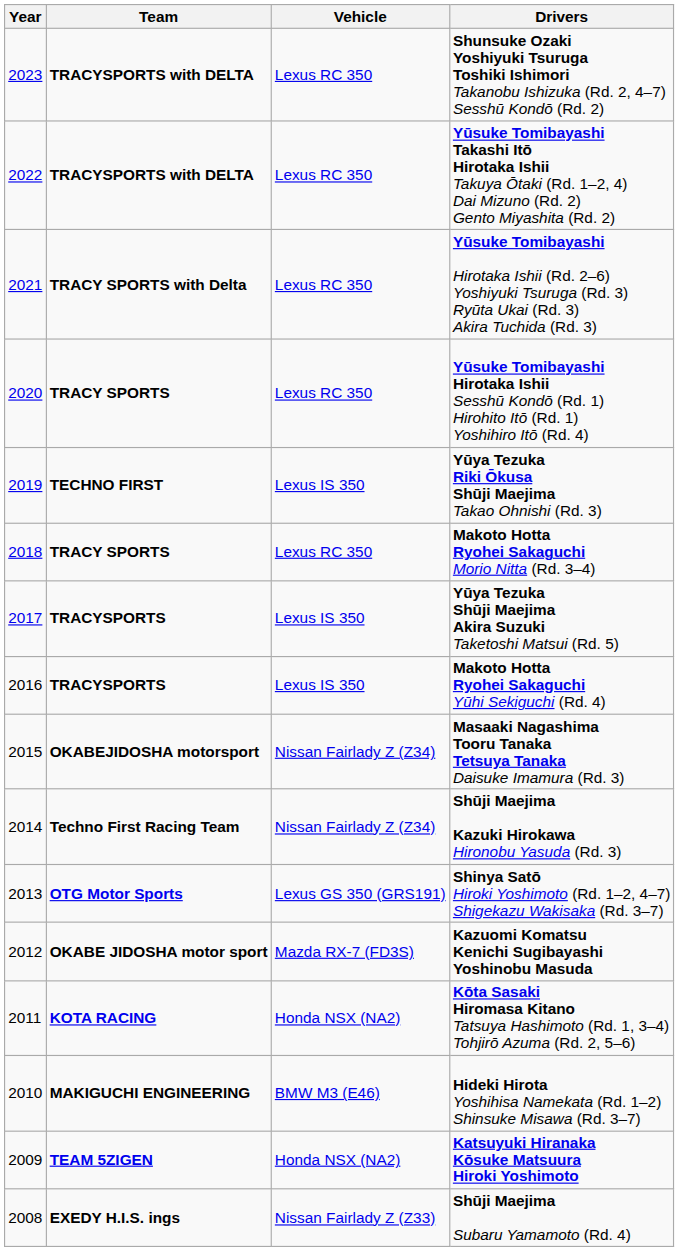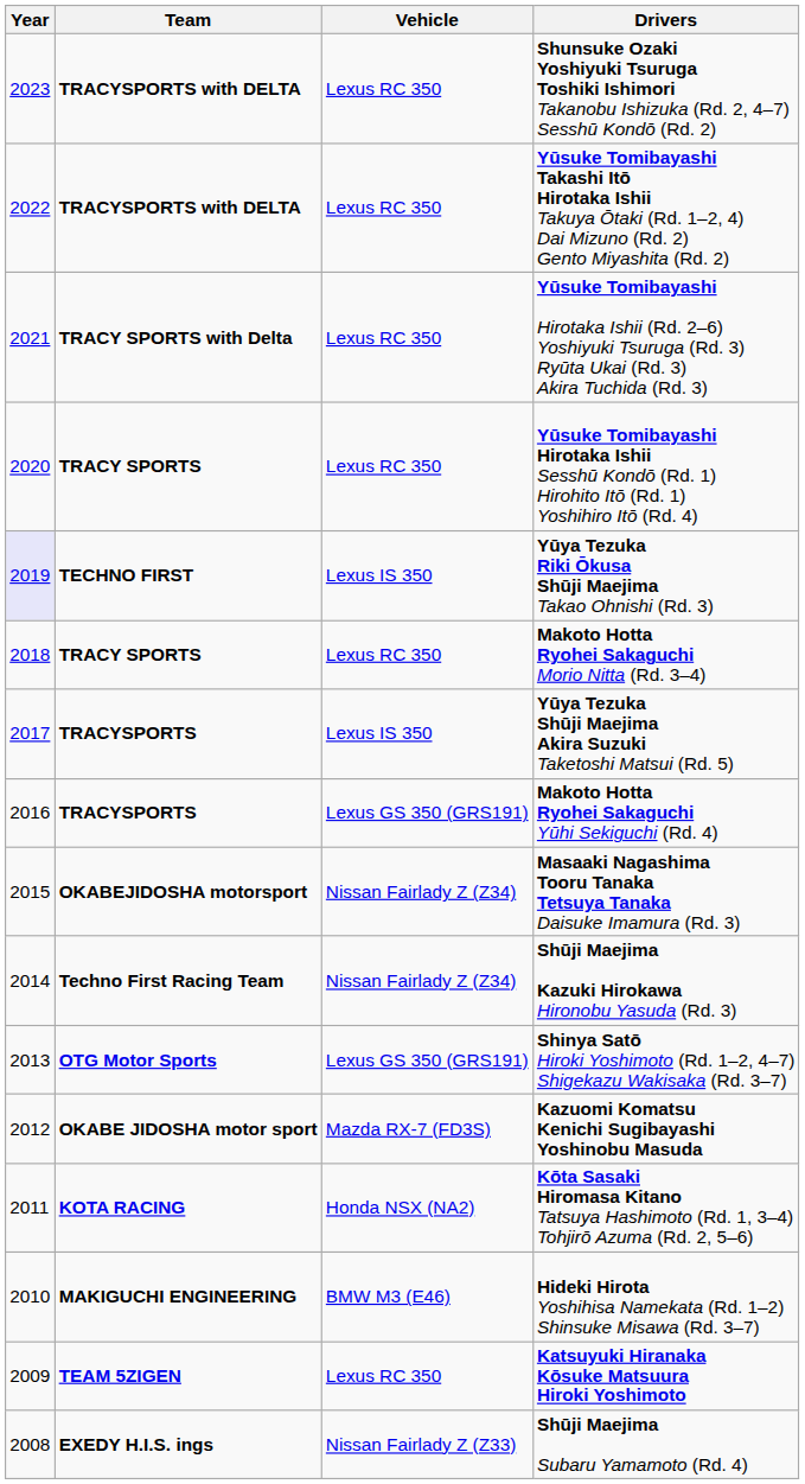 <table class="wikitable" style="font-size: 85%;">
 <tr>
 <th>Year</th>
 <th>Team</th>
 <th>Vehicle</th>
 <th>Drivers</th>
 </tr>
 <tr>
 <td><a href='#'>2023</a></td>
 <td><strong> TRACYSPORTS with DELTA</strong></td>
 <td><a href='#'>Lexus RC 350</a></td>
 <td><strong> Shunsuke Ozaki<br> Yoshiyuki Tsuruga<br></strong> <strong>Toshiki Ishimori</strong><br><strong></strong> <em>Takanobu Ishizuka</em> (Rd. 2, 4–7)<br><strong></strong> <em>Sesshū Kondō</em> (Rd. 2)</td>
 </tr>
 <tr>
 <td><a href='#'>2022</a></td>
 <td><strong> TRACYSPORTS with DELTA</strong></td>
 <td><a href='#'>Lexus RC 350</a></td>
 <td><strong> <a href='#'>Yūsuke Tomibayashi</a><br> Takashi Itō<br></strong> <strong>Hirotaka Ishii</strong><br><strong></strong> <em>Takuya Ōtaki</em> (Rd. 1–2, 4)<br><strong></strong> <em>Dai Mizuno</em> (Rd. 2)<br><strong></strong> <em>Gento Miyashita</em> (Rd. 2)</td>
 </tr>
 <tr>
 <td><a href='#'>2021</a></td>
 <td><strong> TRACY SPORTS with Delta</strong></td>
 <td><a href='#'>Lexus RC 350</a></td>
 <td><strong> <a href='#'>Yūsuke Tomibayashi</a><br> <br></strong> <em>Hirotaka Ishii</em> (Rd. 2–6)<br><strong></strong> <em>Yoshiyuki Tsuruga</em> (Rd. 3)<br><strong></strong> <em>Ryūta Ukai</em> (Rd. 3)<br><strong></strong> <em>Akira Tuchida</em> (Rd. 3)</td>
 </tr>
 <tr>
 <td><a href='#'>2020</a></td>
 <td><strong> TRACY SPORTS</strong></td>
 <td><a href='#'>Lexus RC 350</a></td>
 <td><strong> <br> <a href='#'>Yūsuke Tomibayashi</a><br></strong> <strong>Hirotaka Ishii</strong><br><strong></strong> <em>Sesshū Kondō</em> (Rd. 1)<br><strong></strong> <em>Hirohito Itō</em> (Rd. 1)<br><strong></strong> <em>Yoshihiro Itō</em> (Rd. 4)</td>
 </tr>
 <tr>
-<td><a href='#'>2019</a></td>
+<td style="background: lavender;"><a href='#'>2019</a></td>
 <td><strong> TECHNO FIRST</strong></td>
 <td><a href='#'>Lexus IS 350</a></td>
 <td><strong> Yūya Tezuka<br> <a href='#'>Riki Ōkusa</a><br></strong> <strong>Shūji Maejima</strong><br><strong></strong> <em>Takao Ohnishi</em> (Rd. 3)</td>
 </tr>
 <tr>
 <td><a href='#'>2018</a></td>
 <td><strong> TRACY SPORTS</strong></td>
 <td><a href='#'>Lexus RC 350</a></td>
 <td><strong> Makoto Hotta<br> <a href='#'>Ryohei Sakaguchi</a><br></strong> <em><a href='#'>Morio Nitta</a></em> (Rd. 3–4)</td>
 </tr>
 <tr>
 <td><a href='#'>2017</a></td>
 <td><strong> TRACYSPORTS</strong></td>
 <td><a href='#'>Lexus IS 350</a></td>
 <td><strong> Yūya Tezuka<br> Shūji Maejima<br></strong> <strong>Akira Suzuki</strong><br><strong></strong> <em>Taketoshi Matsui</em> (Rd. 5)</td>
 </tr>
 <tr>
 <td>2016</td>
 <td><strong> TRACYSPORTS</strong></td>
-<td><a href='#'>Lexus IS 350</a></td>
+<td><a href='#'>Lexus GS 350 (GRS191)</a></td>
 <td><strong> Makoto Hotta<br> <a href='#'>Ryohei Sakaguchi</a><br></strong> <em><a href='#'>Yūhi Sekiguchi</a></em> (Rd. 4)</td>
 </tr>
 <tr>
 <td>2015</td>
 <td><strong> OKABEJIDOSHA motorsport</strong></td>
 <td><a href='#'>Nissan Fairlady Z (Z34)</a></td>
 <td><strong> Masaaki Nagashima<br> Tooru Tanaka<br> <a href='#'>Tetsuya Tanaka</a><br></strong> <em>Daisuke Imamura</em> (Rd. 3)</td>
 </tr>
 <tr>
 <td>2014</td>
 <td><strong> Techno First Racing Team</strong></td>
 <td><a href='#'>Nissan Fairlady Z (Z34)</a></td>
 <td><strong> Shūji Maejima</strong><br><strong> </strong><br><strong> Kazuki Hirokawa<br></strong> <em><a href='#'>Hironobu Yasuda</a></em> (Rd. 3)</td>
 </tr>
 <tr>
 <td>2013</td>
 <td><strong> <a href='#'>OTG Motor Sports</a></strong></td>
 <td><a href='#'>Lexus GS 350 (GRS191)</a></td>
 <td><strong> Shinya Satō<br></strong> <em><a href='#'>Hiroki Yoshimoto</a></em> (Rd. 1–2, 4–7)<strong><br></strong> <em><a href='#'>Shigekazu Wakisaka</a></em> (Rd. 3–7)</td>
 </tr>
 <tr>
 <td>2012</td>
 <td><strong> OKABE JIDOSHA motor sport</strong></td>
 <td><a href='#'>Mazda RX-7 (FD3S)</a></td>
 <td><strong></strong> <strong>Kazuomi Komatsu</strong><br> <strong>Kenichi Sugibayashi</strong><br><strong></strong> <strong>Yoshinobu Masuda</strong></td>
 </tr>
 <tr>
 <td>2011</td>
 <td><strong> <a href='#'>KOTA RACING</a></strong></td>
 <td><a href='#'>Honda NSX (NA2)</a></td>
 <td><strong></strong> <strong><a href='#'>Kōta Sasaki</a></strong><br> <strong>Hiromasa Kitano</strong><br><strong></strong> <em>Tatsuya Hashimoto</em> (Rd. 1, 3–4)<br><strong></strong> <em>Tohjirō Azuma</em> (Rd. 2, 5–6)</td>
 </tr>
 <tr>
 <td>2010</td>
 <td><strong> MAKIGUCHI ENGINEERING</strong></td>
 <td><a href='#'>BMW M3 (E46)</a></td>
 <td><strong> </strong><br><strong> Hideki Hirota</strong><br><strong></strong> <em>Yoshihisa Namekata</em> (Rd. 1–2)<strong><br></strong> <em>Shinsuke Misawa</em> (Rd. 3–7)</td>
 </tr>
 <tr>
 <td>2009</td>
 <td><strong> <a href='#'>TEAM 5ZIGEN</a></strong></td>
-<td><a href='#'>Honda NSX (NA2)</a></td>
+<td><a href='#'>Lexus RC 350</a></td>
 <td><strong> <a href='#'>Katsuyuki Hiranaka</a></strong><br><strong> <a href='#'>Kōsuke Matsuura</a></strong> <br><strong> <a href='#'>Hiroki Yoshimoto</a></strong></td>
 </tr>
 <tr>
 <td>2008</td>
 <td><strong> EXEDY H.I.S. ings</strong></td>
 <td><a href='#'>Nissan Fairlady Z (Z33)</a></td>
 <td><strong> Shūji Maejima</strong><br><strong> </strong><br><strong></strong> <em>Subaru Yamamoto</em> (Rd. 4)</td>
 </tr>
 </table>
